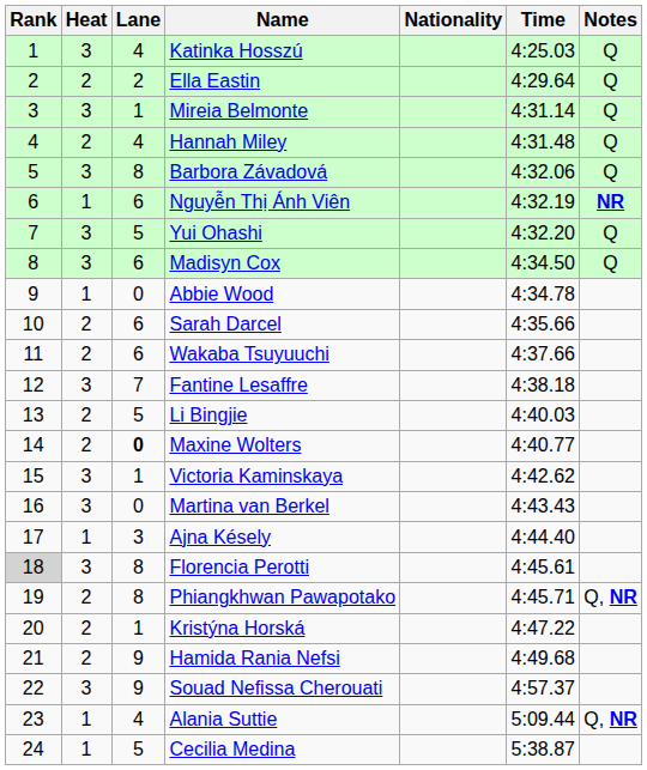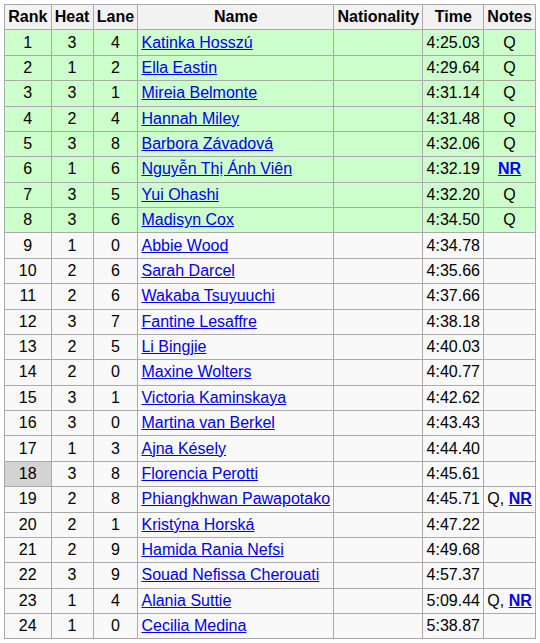 <table class="wikitable sortable" style="text-align:center">
 <tr>
 <th>Rank</th>
 <th>Heat</th>
 <th>Lane</th>
 <th>Name</th>
 <th>Nationality</th>
 <th>Time</th>
 <th>Notes</th>
 </tr>
 <tr bgcolor=ccffcc>
 <td>1</td>
 <td>3</td>
 <td>4</td>
 <td align=left><a href='#'>Katinka Hosszú</a></td>
 <td align=left></td>
 <td>4:25.03</td>
 <td>Q</td>
 </tr>
 <tr bgcolor=ccffcc>
 <td>2</td>
-<td>2</td>
+<td>1</td>
 <td>2</td>
 <td align=left><a href='#'>Ella Eastin</a></td>
 <td align=left></td>
 <td>4:29.64</td>
 <td>Q</td>
 </tr>
 <tr bgcolor=ccffcc>
 <td>3</td>
 <td>3</td>
 <td>1</td>
 <td align=left><a href='#'>Mireia Belmonte</a></td>
 <td align=left></td>
 <td>4:31.14</td>
 <td>Q</td>
 </tr>
 <tr bgcolor=ccffcc>
 <td>4</td>
 <td>2</td>
 <td>4</td>
 <td align=left><a href='#'>Hannah Miley</a></td>
 <td align=left></td>
 <td>4:31.48</td>
 <td>Q</td>
 </tr>
 <tr bgcolor=ccffcc>
 <td>5</td>
 <td>3</td>
 <td>8</td>
 <td align=left><a href='#'>Barbora Závadová</a></td>
 <td align=left></td>
 <td>4:32.06</td>
 <td>Q</td>
 </tr>
 <tr bgcolor=ccffcc>
 <td>6</td>
 <td>1</td>
 <td>6</td>
 <td align=left><a href='#'>Nguyễn Thị Ánh Viên</a></td>
 <td align=left></td>
 <td>4:32.19</td>
 <td><strong><a href='#'>NR</a></strong></td>
 </tr>
 <tr bgcolor=ccffcc>
 <td>7</td>
 <td>3</td>
 <td>5</td>
 <td align=left><a href='#'>Yui Ohashi</a></td>
 <td align=left></td>
 <td>4:32.20</td>
 <td>Q</td>
 </tr>
 <tr bgcolor=ccffcc>
 <td>8</td>
 <td>3</td>
 <td>6</td>
 <td align=left><a href='#'>Madisyn Cox</a></td>
 <td align=left></td>
 <td>4:34.50</td>
 <td>Q</td>
 </tr>
 <tr>
 <td>9</td>
 <td>1</td>
 <td>0</td>
 <td align=left><a href='#'>Abbie Wood</a></td>
 <td align=left></td>
 <td>4:34.78</td>
 <td></td>
 </tr>
 <tr>
 <td>10</td>
 <td>2</td>
 <td>6</td>
 <td align=left><a href='#'>Sarah Darcel</a></td>
 <td align=left></td>
 <td>4:35.66</td>
 <td></td>
 </tr>
 <tr>
 <td>11</td>
 <td>2</td>
 <td>6</td>
 <td align=left><a href='#'>Wakaba Tsuyuuchi</a></td>
 <td align=left></td>
 <td>4:37.66</td>
 <td></td>
 </tr>
 <tr>
 <td>12</td>
 <td>3</td>
 <td>7</td>
 <td align=left><a href='#'>Fantine Lesaffre</a></td>
 <td align=left></td>
 <td>4:38.18</td>
 <td></td>
 </tr>
 <tr>
 <td>13</td>
 <td>2</td>
 <td>5</td>
 <td align=left><a href='#'>Li Bingjie</a></td>
 <td align=left></td>
 <td>4:40.03</td>
 <td></td>
 </tr>
 <tr>
 <td>14</td>
 <td>2</td>
-<td><strong>0</strong></td>
+<td>0</td>
 <td align=left><a href='#'>Maxine Wolters</a></td>
 <td align=left></td>
 <td>4:40.77</td>
 <td></td>
 </tr>
 <tr>
 <td>15</td>
 <td>3</td>
 <td>1</td>
 <td align=left><a href='#'>Victoria Kaminskaya</a></td>
 <td align=left></td>
 <td>4:42.62</td>
 <td></td>
 </tr>
 <tr>
 <td>16</td>
 <td>3</td>
 <td>0</td>
 <td align=left><a href='#'>Martina van Berkel</a></td>
 <td align=left></td>
 <td>4:43.43</td>
 <td></td>
 </tr>
 <tr>
 <td>17</td>
 <td>1</td>
 <td>3</td>
 <td align=left><a href='#'>Ajna Késely</a></td>
 <td align=left></td>
 <td>4:44.40</td>
 <td></td>
 </tr>
 <tr>
 <td style="background: lightgrey;">18</td>
 <td>3</td>
 <td>8</td>
 <td align=left><a href='#'>Florencia Perotti</a></td>
 <td align=left></td>
 <td>4:45.61</td>
 <td></td>
 </tr>
 <tr>
 <td>19</td>
 <td>2</td>
 <td>8</td>
 <td align=left><a href='#'>Phiangkhwan Pawapotako</a></td>
 <td align=left></td>
 <td>4:45.71</td>
 <td>Q, <strong><a href='#'>NR</a></strong></td>
 </tr>
 <tr>
 <td>20</td>
 <td>2</td>
 <td>1</td>
 <td align=left><a href='#'>Kristýna Horská</a></td>
 <td align=left></td>
 <td>4:47.22</td>
 <td></td>
 </tr>
 <tr>
 <td>21</td>
 <td>2</td>
 <td>9</td>
 <td align=left><a href='#'>Hamida Rania Nefsi</a></td>
 <td align=left></td>
 <td>4:49.68</td>
 <td></td>
 </tr>
 <tr>
 <td>22</td>
 <td>3</td>
 <td>9</td>
 <td align=left><a href='#'>Souad Nefissa Cherouati</a></td>
 <td align=left></td>
 <td>4:57.37</td>
 <td></td>
 </tr>
 <tr>
 <td>23</td>
 <td>1</td>
 <td>4</td>
 <td align=left><a href='#'>Alania Suttie</a></td>
 <td align=left></td>
 <td>5:09.44</td>
 <td>Q, <strong><a href='#'>NR</a></strong></td>
 </tr>
 <tr>
 <td>24</td>
 <td>1</td>
-<td>5</td>
+<td>0</td>
 <td align=left><a href='#'>Cecilia Medina</a></td>
 <td align=left></td>
 <td>5:38.87</td>
 <td></td>
 </tr>
 </table>
